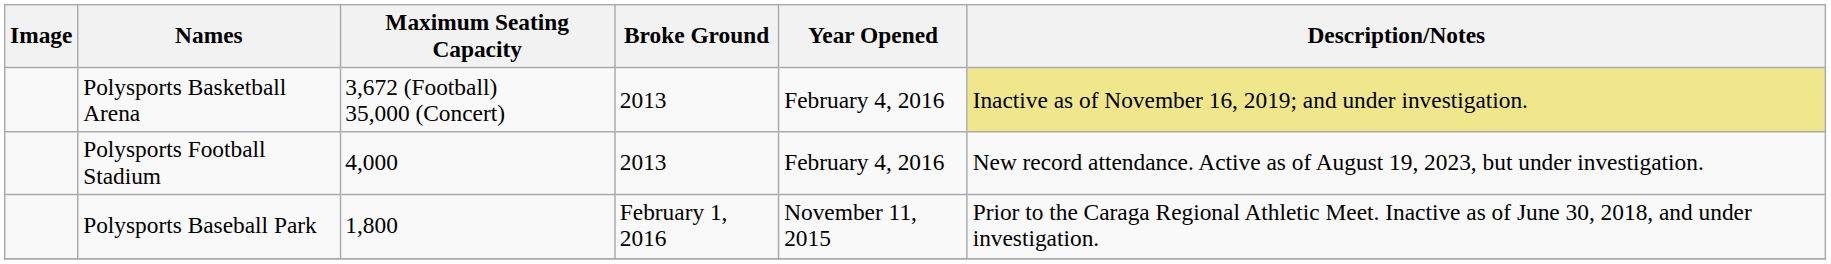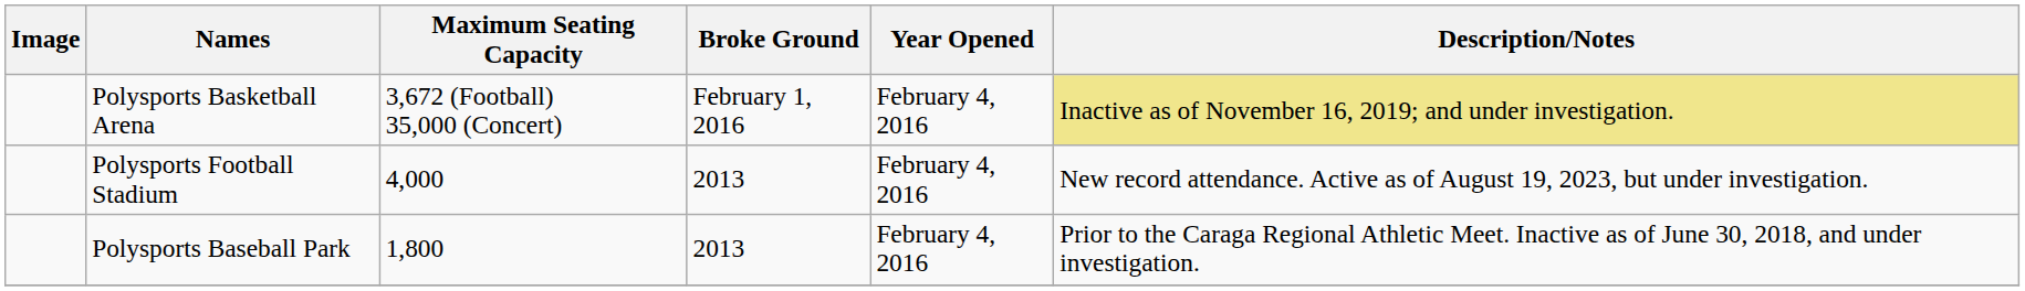 <table class="wikitable sortable">
 <tr>
 <th>Image</th>
 <th>Names</th>
 <th>Maximum Seating Capacity</th>
 <th>Broke Ground</th>
 <th>Year Opened</th>
 <th>Description/Notes</th>
 </tr>
 <tr>
 <td></td>
 <td>Polysports Basketball Arena</td>
 <td>3,672 (Football)<br>35,000 (Concert)</td>
-<td>2013</td>
+<td>February 1, 2016</td>
 <td>February 4, 2016</td>
 <td style="background: khaki;">Inactive as of November 16, 2019; and under investigation.</td>
 </tr>
 <tr>
 <td></td>
 <td>Polysports Football Stadium</td>
 <td>4,000</td>
 <td>2013</td>
 <td>February 4, 2016</td>
 <td>New record attendance. Active as of August 19, 2023, but under investigation.</td>
 </tr>
 <tr>
 <td></td>
 <td>Polysports Baseball Park</td>
 <td>1,800</td>
-<td>February 1, 2016</td>
-<td>November 11, 2015</td>
+<td>2013</td>
+<td>February 4, 2016</td>
 <td>Prior to the Caraga Regional Athletic Meet. Inactive as of June 30, 2018, and under investigation.</td>
 </tr>
 <tr>
 </tr>
 </table>
